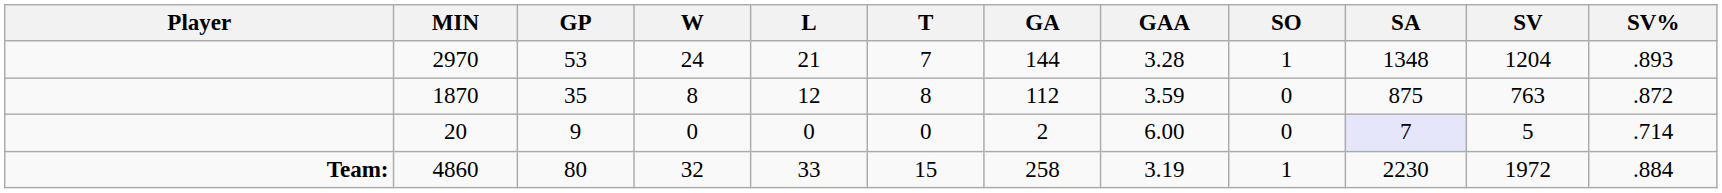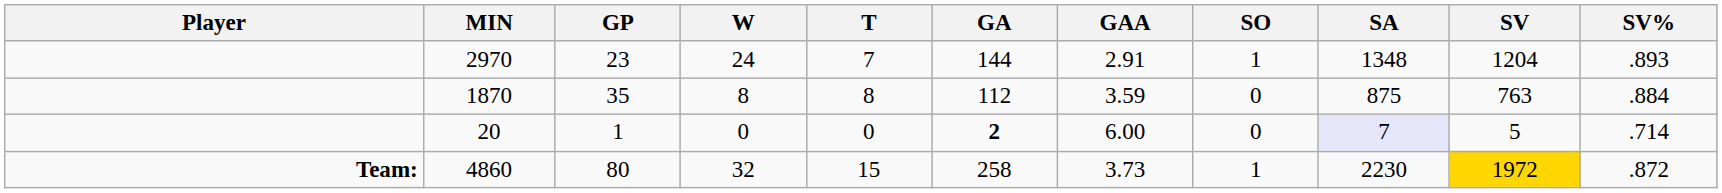 <table class="wikitable sortable" width="60%">
 <tr>
 <th bgcolor="#DDDDFF" width="10%">Player</th>
 <th width="3%" bgcolor="#DDDDFF" title="Minutes played">MIN</th>
 <th width="3%" bgcolor="#DDDDFF" title="Games played in">GP</th>
 <th width="3%" bgcolor="#DDDDFF" title="Games played in">W</th>
-<th width="3%" bgcolor="#DDDDFF"title="Games played in">L</th>
 <th width="3%" bgcolor="#DDDDFF" title="Ties">T</th>
 <th width="3%" bgcolor="#DDDDFF" title="Goals against">GA</th>
 <th width="3%" bgcolor="#DDDDFF" title="Goals against average">GAA</th>
 <th width="3%" bgcolor="#DDDDFF"title="Shut-outs">SO</th>
 <th width="3%" bgcolor="#DDDDFF" title="Shots against">SA</th>
 <th width="3%" bgcolor="#DDDDFF" title="Shots saved">SV</th>
 <th width="3%" bgcolor="#DDDDFF" title="Save percentage">SV%</th>
 </tr>
 <tr align="center">
 <td align="right"></td>
 <td>2970</td>
-<td>53</td>
+<td>23</td>
 <td>24</td>
-<td>21</td>
 <td>7</td>
 <td>144</td>
-<td>3.28</td>
+<td>2.91</td>
 <td>1</td>
 <td>1348</td>
 <td>1204</td>
 <td>.893</td>
 </tr>
 <tr align="center">
 <td align="right"></td>
 <td>1870</td>
 <td>35</td>
 <td>8</td>
-<td>12</td>
 <td>8</td>
 <td>112</td>
 <td>3.59</td>
 <td>0</td>
 <td>875</td>
 <td>763</td>
-<td>.872</td>
+<td>.884</td>
 </tr>
 <tr align="center">
 <td align="right"></td>
 <td>20</td>
-<td>9</td>
+<td>1</td>
 <td>0</td>
 <td>0</td>
-<td>0</td>
-<td>2</td>
+<td><strong>2</strong></td>
 <td>6.00</td>
 <td>0</td>
 <td style="background: lavender;">7</td>
 <td>5</td>
 <td>.714</td>
 </tr>
 <tr align="center">
 <td align="right"><strong>Team:</strong></td>
 <td>4860</td>
 <td>80</td>
 <td>32</td>
-<td>33</td>
 <td>15</td>
 <td>258</td>
-<td>3.19</td>
+<td>3.73</td>
 <td>1</td>
 <td>2230</td>
-<td>1972</td>
-<td>.884</td>
+<td style="background: gold;">1972</td>
+<td>.872</td>
 </tr>
 </table>
